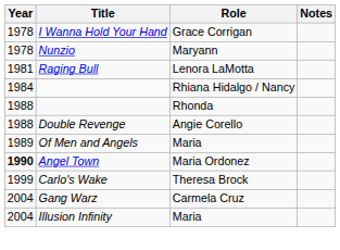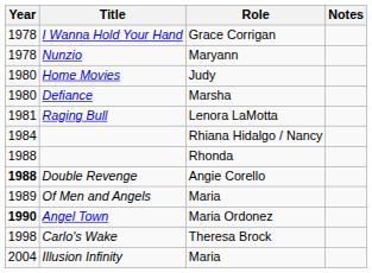 <table class="wikitable sortable">
 <tr>
 <th>Year</th>
 <th>Title</th>
 <th>Role</th>
 <th class="unsortable">Notes</th>
 </tr>
 <tr>
 <td>1978</td>
 <td><em><a href='#'>I Wanna Hold Your Hand</a></em></td>
 <td>Grace Corrigan</td>
 <td></td>
 </tr>
 <tr>
 <td>1978</td>
 <td><em><a href='#'>Nunzio</a></em></td>
 <td>Maryann</td>
+<td></td>
+</tr>
+<tr>
+<td>1980</td>
+<td><em><a href='#'>Home Movies</a></em></td>
+<td>Judy</td>
+<td></td>
+</tr>
+<tr>
+<td>1980</td>
+<td><em><a href='#'>Defiance</a></em></td>
+<td>Marsha</td>
 <td></td>
 </tr>
 <tr>
 <td>1981</td>
 <td><em><a href='#'>Raging Bull</a></em></td>
 <td>Lenora LaMotta</td>
 <td></td>
 </tr>
 <tr>
 <td>1984</td>
 <td><em></em></td>
 <td>Rhiana Hidalgo / Nancy</td>
 <td></td>
 </tr>
 <tr>
 <td>1988</td>
 <td><em></em></td>
 <td>Rhonda</td>
 <td></td>
 </tr>
 <tr>
-<td>1988</td>
+<td><strong>1988</strong></td>
 <td><em>Double Revenge</em></td>
 <td>Angie Corello</td>
 <td></td>
 </tr>
 <tr>
 <td>1989</td>
 <td><em>Of Men and Angels</em></td>
 <td>Maria</td>
 <td></td>
 </tr>
 <tr>
 <td><strong>1990</strong></td>
 <td><em><a href='#'>Angel Town</a></em></td>
 <td>Maria Ordonez</td>
 <td></td>
 </tr>
 <tr>
-<td>1999</td>
+<td>1998</td>
 <td><em>Carlo's Wake</em></td>
 <td>Theresa Brock</td>
-<td></td>
-</tr>
-<tr>
-<td>2004</td>
-<td><em>Gang Warz</em></td>
-<td>Carmela Cruz</td>
 <td></td>
 </tr>
 <tr>
 <td>2004</td>
 <td><em>Illusion Infinity</em></td>
 <td>Maria</td>
 <td></td>
 </tr>
 </table>
